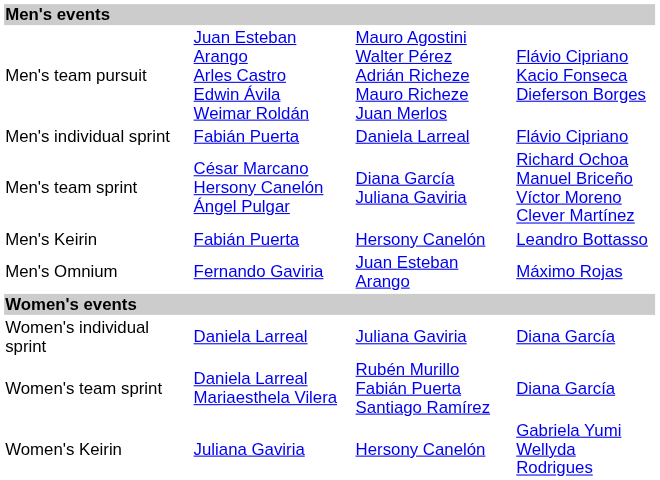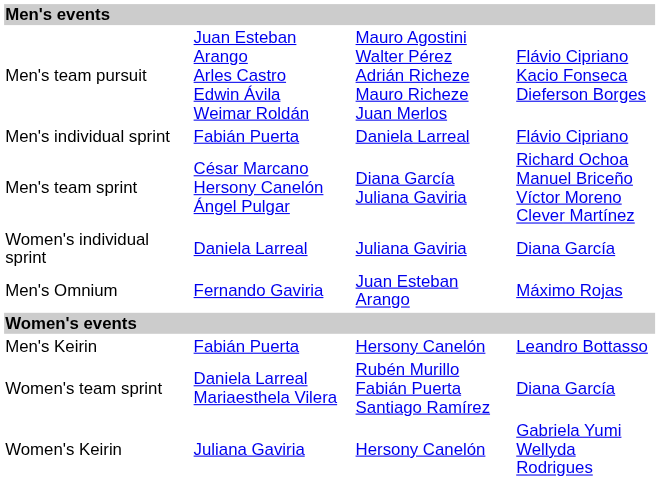 <table>
 <tr bgcolor="#cccccc">
 <td colspan=4><strong>Men's events</strong></td>
 </tr>
 <tr>
 <td>Men's team pursuit</td>
 <td><a href='#'>Juan Esteban Arango</a><br><a href='#'>Arles Castro</a><br><a href='#'>Edwin Ávila</a><br><a href='#'>Weimar Roldán</a><br></td>
 <td><a href='#'>Mauro Agostini</a><br><a href='#'>Walter Pérez</a><br><a href='#'>Adrián Richeze</a><br><a href='#'>Mauro Richeze</a><br><a href='#'>Juan Merlos</a><br></td>
 <td><a href='#'>Flávio Cipriano</a><br><a href='#'>Kacio Fonseca</a><br><a href='#'>Dieferson Borges</a><br></td>
 </tr>
 <tr>
 <td>Men's individual sprint</td>
 <td><a href='#'>Fabián Puerta</a><br></td>
 <td><a href='#'>Daniela Larreal</a><br></td>
 <td><a href='#'>Flávio Cipriano</a><br></td>
 </tr>
 <tr>
 <td>Men's team sprint</td>
 <td><a href='#'>César Marcano</a><br><a href='#'>Hersony Canelón</a><br><a href='#'>Ángel Pulgar</a><br></td>
 <td><a href='#'>Diana García</a><br><a href='#'>Juliana Gaviria</a><br></td>
 <td><a href='#'>Richard Ochoa</a><br><a href='#'>Manuel Briceño</a><br><a href='#'>Víctor Moreno</a><br><a href='#'>Clever Martínez</a><br></td>
 </tr>
 <tr>
-<td>Men's Keirin</td>
-<td><a href='#'>Fabián Puerta</a><br></td>
-<td><a href='#'>Hersony Canelón</a><br></td>
-<td><a href='#'>Leandro Bottasso</a><br></td>
+<td>Women's individual sprint</td>
+<td><a href='#'>Daniela Larreal</a><br></td>
+<td><a href='#'>Juliana Gaviria</a><br></td>
+<td><a href='#'>Diana García</a><br></td>
 </tr>
 <tr>
 <td>Men's Omnium</td>
 <td><a href='#'>Fernando Gaviria</a><br></td>
 <td><a href='#'>Juan Esteban Arango</a><br></td>
 <td><a href='#'>Máximo Rojas</a><br></td>
 </tr>
 <tr bgcolor="#cccccc">
 <td colspan=4><strong>Women's events</strong></td>
 </tr>
 <tr>
-<td>Women's individual sprint</td>
-<td><a href='#'>Daniela Larreal</a><br></td>
-<td><a href='#'>Juliana Gaviria</a><br></td>
-<td><a href='#'>Diana García</a><br></td>
+<td>Men's Keirin</td>
+<td><a href='#'>Fabián Puerta</a><br></td>
+<td><a href='#'>Hersony Canelón</a><br></td>
+<td><a href='#'>Leandro Bottasso</a><br></td>
 </tr>
 <tr>
 <td>Women's team sprint</td>
 <td><a href='#'>Daniela Larreal</a><br><a href='#'>Mariaesthela Vilera</a><br></td>
 <td><a href='#'>Rubén Murillo</a><br><a href='#'>Fabián Puerta</a><br><a href='#'>Santiago Ramírez</a><br></td>
 <td><a href='#'>Diana García</a><br></td>
 </tr>
 <tr>
 <td>Women's Keirin</td>
 <td><a href='#'>Juliana Gaviria</a><br></td>
 <td><a href='#'>Hersony Canelón</a><br></td>
 <td><a href='#'>Gabriela Yumi</a><br><a href='#'>Wellyda Rodrigues</a><br></td>
 </tr>
 </table>
